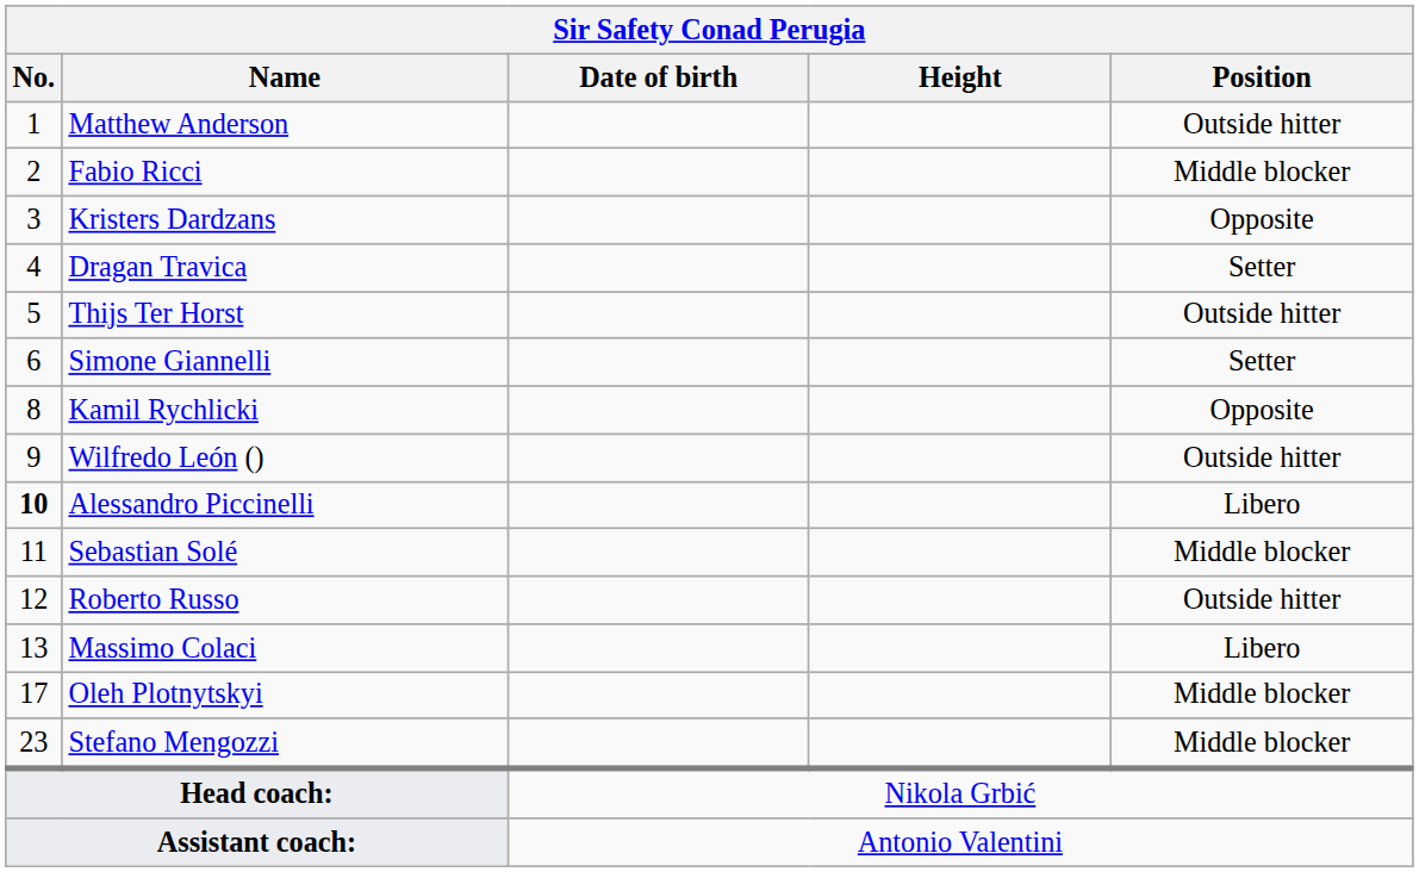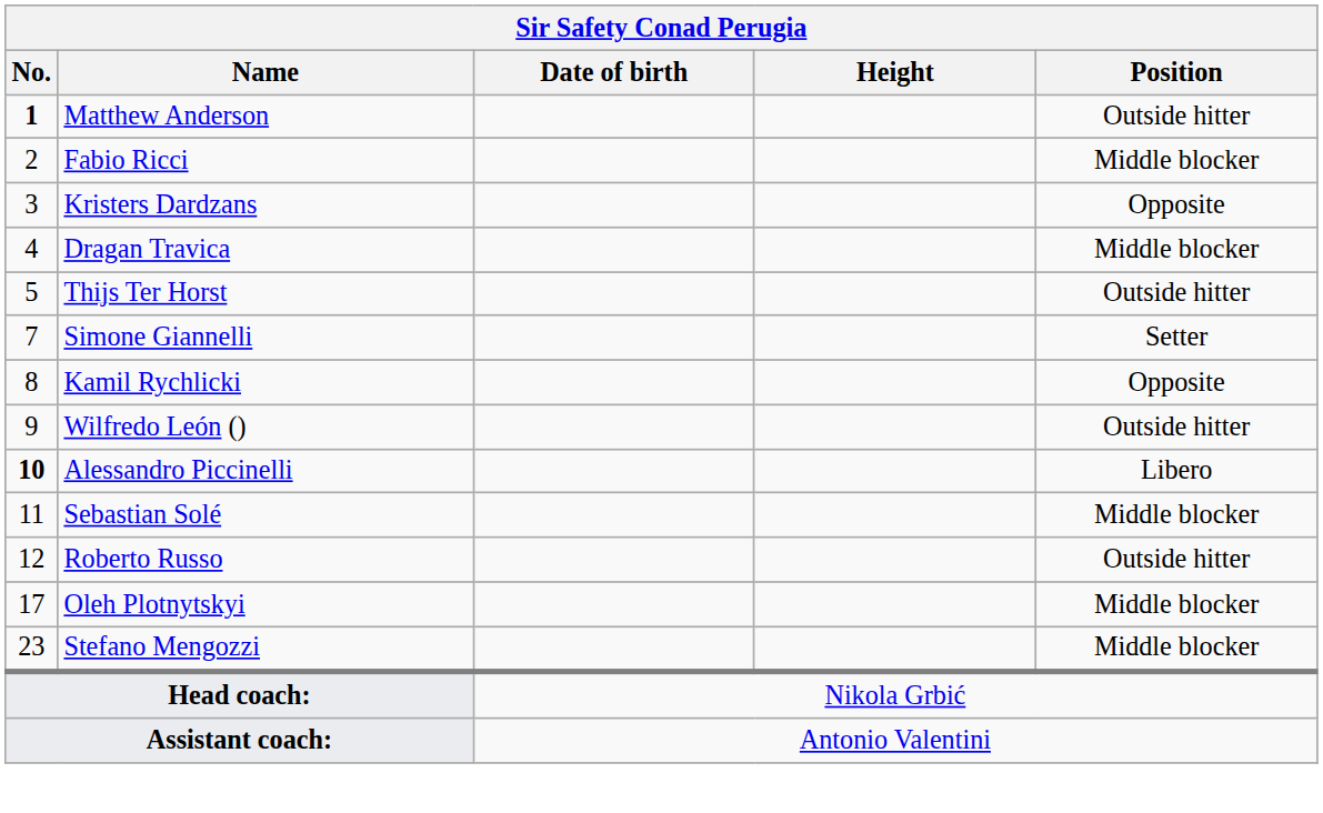 <table class="wikitable collapsible collapsed" style="font-size:90%; text-align:center">
 <tr>
 <th colspan=5 style="width:30em"><a href='#'>Sir Safety Conad Perugia</a></th>
 </tr>
 <tr>
 <th>No.</th>
 <th style="width:15em">Name</th>
 <th style="width:10em">Date of birth</th>
 <th style="width:10em">Height</th>
 <th style="width:10em">Position</th>
 </tr>
 <tr>
-<td>1</td>
+<td><strong>1</strong></td>
 <td align=left> <a href='#'>Matthew Anderson</a></td>
 <td align=right></td>
 <td></td>
 <td>Outside hitter</td>
 </tr>
 <tr>
 <td>2</td>
 <td align=left> <a href='#'>Fabio Ricci</a></td>
 <td align=right></td>
 <td></td>
 <td>Middle blocker</td>
 </tr>
 <tr>
 <td>3</td>
 <td align=left> <a href='#'>Kristers Dardzans</a></td>
 <td align=right></td>
 <td></td>
 <td>Opposite</td>
 </tr>
 <tr>
 <td>4</td>
 <td align=left> <a href='#'>Dragan Travica</a></td>
 <td align=right></td>
 <td></td>
-<td>Setter</td>
+<td>Middle blocker</td>
 </tr>
 <tr>
 <td>5</td>
 <td align=left> <a href='#'>Thijs Ter Horst</a></td>
 <td align=right></td>
 <td></td>
 <td>Outside hitter</td>
 </tr>
 <tr>
-<td>6</td>
+<td>7</td>
 <td align=left> <a href='#'>Simone Giannelli</a></td>
 <td align=right></td>
 <td></td>
 <td>Setter</td>
 </tr>
 <tr>
 <td>8</td>
 <td align=left> <a href='#'>Kamil Rychlicki</a></td>
 <td align=right></td>
 <td></td>
 <td>Opposite</td>
 </tr>
 <tr>
 <td>9</td>
 <td align=left> <a href='#'>Wilfredo León</a> ()</td>
 <td align=right></td>
 <td></td>
 <td>Outside hitter</td>
 </tr>
 <tr>
 <td><strong>10</strong></td>
 <td align=left> <a href='#'>Alessandro Piccinelli</a></td>
 <td align=right></td>
 <td></td>
 <td>Libero</td>
 </tr>
 <tr>
 <td>11</td>
 <td align=left> <a href='#'>Sebastian Solé</a></td>
 <td align=right></td>
 <td></td>
 <td>Middle blocker</td>
 </tr>
 <tr>
 <td>12</td>
 <td align=left> <a href='#'>Roberto Russo</a></td>
 <td align=right></td>
 <td></td>
 <td>Outside hitter</td>
 </tr>
 <tr>
-<td>13</td>
-<td align=left> <a href='#'>Massimo Colaci</a></td>
-<td align=right></td>
-<td></td>
-<td>Libero</td>
-</tr>
-<tr>
 <td>17</td>
 <td align=left> <a href='#'>Oleh Plotnytskyi</a></td>
 <td align=right></td>
 <td></td>
 <td>Middle blocker</td>
 </tr>
 <tr>
 <td>23</td>
 <td align=left> <a href='#'>Stefano Mengozzi</a></td>
 <td align=right></td>
 <td></td>
 <td>Middle blocker</td>
 </tr>
 <tr style="border-top: 3px solid grey">
 <td colspan=2 style="background:#EAECF0"><strong>Head coach:</strong></td>
 <td colspan=3> <a href='#'>Nikola Grbić</a></td>
 </tr>
 <tr>
 <td colspan=2 style="background:#EAECF0"><strong>Assistant coach:</strong></td>
 <td colspan=3> <a href='#'>Antonio Valentini</a></td>
 </tr>
 </table>
